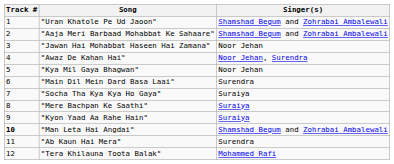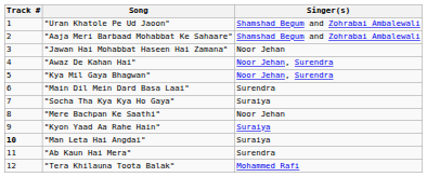 <table class="wikitable" style="font-size:95%;">
 <tr>
 <th>Track #</th>
 <th>Song</th>
 <th>Singer(s)</th>
 </tr>
 <tr>
 <td>1</td>
 <td>"Uran Khatole Pe Ud Jaoon"</td>
 <td><a href='#'>Shamshad Begum</a> and <a href='#'>Zohrabai Ambalewali</a></td>
 </tr>
 <tr>
 <td>2</td>
 <td>"Aaja Meri Barbaad Mohabbat Ke Sahaare"</td>
 <td><a href='#'>Shamshad Begum</a> and <a href='#'>Zohrabai Ambalewali</a></td>
 </tr>
 <tr>
 <td>3</td>
 <td>"Jawan Hai Mohabbat Haseen Hai Zamana"</td>
 <td>Noor Jehan</td>
 </tr>
 <tr>
 <td>4</td>
 <td>"Awaz De Kahan Hai"</td>
 <td><a href='#'>Noor Jehan</a>, <a href='#'>Surendra</a></td>
 </tr>
 <tr>
 <td>5</td>
 <td>"Kya Mil Gaya Bhagwan"</td>
-<td>Noor Jehan</td>
+<td><a href='#'>Noor Jehan</a>, <a href='#'>Surendra</a></td>
 </tr>
 <tr>
 <td>6</td>
 <td>"Main Dil Mein Dard Basa Laai"</td>
 <td>Surendra</td>
 </tr>
 <tr>
 <td>7</td>
 <td>"Socha Tha Kya Kya Ho Gaya"</td>
 <td>Suraiya</td>
 </tr>
 <tr>
 <td>8</td>
 <td>"Mere Bachpan Ke Saathi"</td>
-<td><a href='#'>Suraiya</a></td>
+<td>Noor Jehan</td>
 </tr>
 <tr>
 <td>9</td>
 <td>"Kyon Yaad Aa Rahe Hain"</td>
 <td><a href='#'>Suraiya</a></td>
 </tr>
 <tr>
 <td><strong>10</strong></td>
 <td>"Man Leta Hai Angdai"</td>
-<td><a href='#'>Shamshad Begum</a> and <a href='#'>Zohrabai Ambalewali</a></td>
+<td>Suraiya</td>
 </tr>
 <tr>
 <td>11</td>
 <td>"Ab Kaun Hai Mera"</td>
 <td>Surendra</td>
 </tr>
 <tr>
 <td>12</td>
 <td>"Tera Khilauna Toota Balak" </td>
 <td><a href='#'>Mohammed Rafi</a></td>
 </tr>
 </table>
